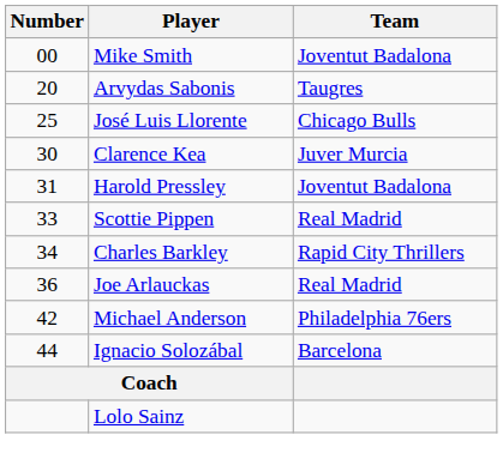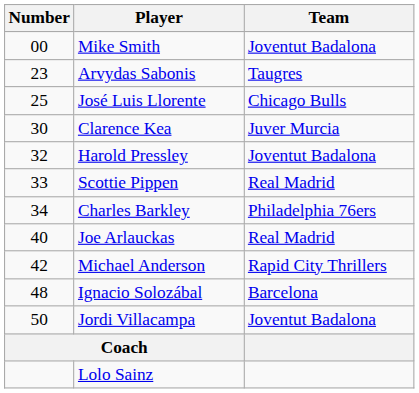 <table class="wikitable">
 <tr>
 <th style="width:10px;">Number</th>
 <th style="width:150px;">Player</th>
 <th style="width:150px;">Team</th>
 </tr>
 <tr>
 <td style="text-align:center">00</td>
 <td>  <a href='#'>Mike Smith</a></td>
 <td> <a href='#'>Joventut Badalona</a></td>
 </tr>
 <tr>
-<td style="text-align:center">20</td>
+<td style="text-align:center">23</td>
 <td> <a href='#'>Arvydas Sabonis</a></td>
 <td> <a href='#'>Taugres</a></td>
 </tr>
 <tr>
 <td style="text-align:center">25</td>
 <td> <a href='#'>José Luis Llorente</a></td>
 <td> <a href='#'>Chicago Bulls</a></td>
 </tr>
 <tr>
 <td style="text-align:center">30</td>
 <td> <a href='#'>Clarence Kea</a></td>
 <td> <a href='#'>Juver Murcia</a></td>
 </tr>
 <tr>
-<td style="text-align:center">31</td>
+<td style="text-align:center">32</td>
 <td> <a href='#'>Harold Pressley</a></td>
 <td> <a href='#'>Joventut Badalona</a></td>
 </tr>
 <tr>
 <td style="text-align:center">33</td>
 <td> <a href='#'>Scottie Pippen</a></td>
 <td> <a href='#'>Real Madrid</a></td>
 </tr>
 <tr>
 <td style="text-align:center">34</td>
 <td> <a href='#'>Charles Barkley</a></td>
-<td> <a href='#'>Rapid City Thrillers</a></td>
+<td> <a href='#'>Philadelphia 76ers</a></td>
 </tr>
 <tr>
-<td style="text-align:center">36</td>
+<td style="text-align:center">40</td>
 <td> <a href='#'>Joe Arlauckas</a></td>
 <td> <a href='#'>Real Madrid</a></td>
 </tr>
 <tr>
 <td style="text-align:center">42</td>
 <td> <a href='#'>Michael Anderson</a></td>
-<td> <a href='#'>Philadelphia 76ers</a></td>
+<td> <a href='#'>Rapid City Thrillers</a></td>
 </tr>
 <tr>
-<td style="text-align:center">44</td>
+<td style="text-align:center">48</td>
 <td> <a href='#'>Ignacio Solozábal</a></td>
 <td> <a href='#'>Barcelona</a></td>
+</tr>
+<tr>
+<td style="text-align:center">50</td>
+<td> <a href='#'>Jordi Villacampa</a></td>
+<td> <a href='#'>Joventut Badalona</a></td>
 </tr>
 <tr>
 <th colspan="2">Coach</th>
 <th></th>
 </tr>
 <tr>
 <td></td>
 <td> <a href='#'>Lolo Sainz</a></td>
 <td></td>
 </tr>
 </table>
